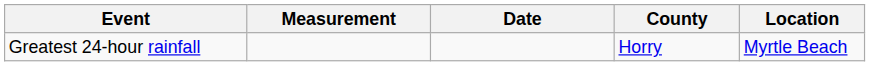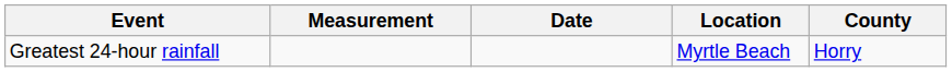 <table class="wikitable" style="font-size: 95%;" |>
 <tr>
 <th width="200">Event</th>
 <th width="150">Measurement</th>
 <th width="150">Date</th>
+<th width="100">Location</th>
 <th width = "100">County</th>
-<th width="100">Location</th>
 </tr>
 <tr>
 <td>Greatest 24-hour <a href='#'>rainfall</a></td>
 <td></td>
 <td></td>
+<td><a href='#'>Myrtle Beach</a></td>
 <td><a href='#'>Horry</a></td>
-<td><a href='#'>Myrtle Beach</a></td>
 </tr>
 </table>
